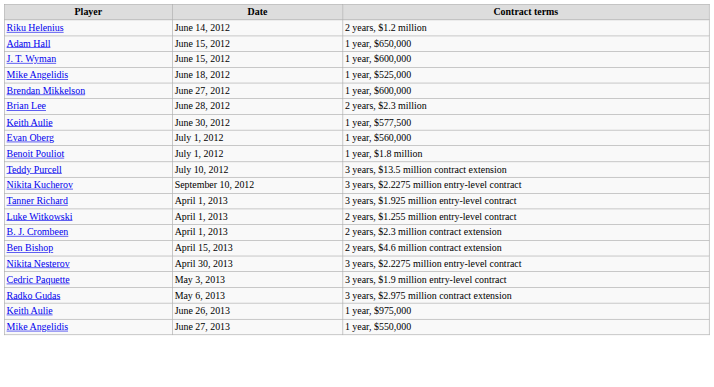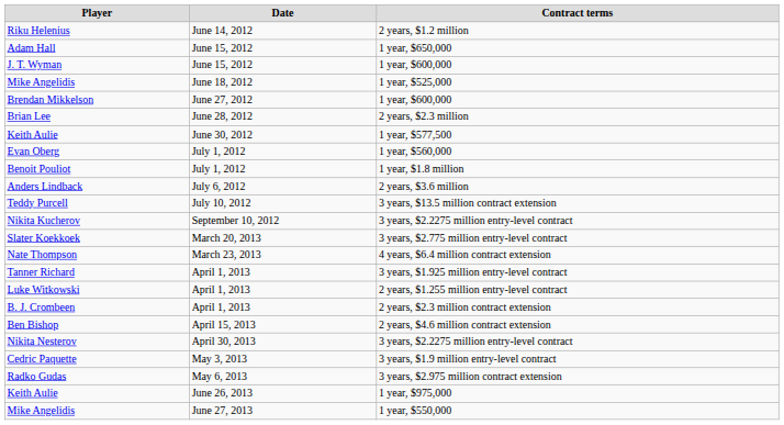 <table class="wikitable" style="width:90%;">
 <tr style="text-align:center; background:#ddd;">
 <td><strong>Player</strong></td>
 <td><strong>Date</strong></td>
 <td><strong>Contract terms</strong></td>
 </tr>
 <tr>
 <td><a href='#'>Riku Helenius</a></td>
 <td>June 14, 2012</td>
 <td>2 years, $1.2 million</td>
 </tr>
 <tr>
 <td><a href='#'>Adam Hall</a></td>
 <td>June 15, 2012</td>
 <td>1 year, $650,000</td>
 </tr>
 <tr>
 <td><a href='#'>J. T. Wyman</a></td>
 <td>June 15, 2012</td>
 <td>1 year, $600,000</td>
 </tr>
 <tr>
 <td><a href='#'>Mike Angelidis</a></td>
 <td>June 18, 2012</td>
 <td>1 year, $525,000</td>
 </tr>
 <tr>
 <td><a href='#'>Brendan Mikkelson</a></td>
 <td>June 27, 2012</td>
 <td>1 year, $600,000</td>
 </tr>
 <tr>
 <td><a href='#'>Brian Lee</a></td>
 <td>June 28, 2012</td>
 <td>2 years, $2.3 million</td>
 </tr>
 <tr>
 <td><a href='#'>Keith Aulie</a></td>
 <td>June 30, 2012</td>
 <td>1 year, $577,500</td>
 </tr>
 <tr>
 <td><a href='#'>Evan Oberg</a></td>
 <td>July 1, 2012</td>
 <td>1 year, $560,000</td>
 </tr>
 <tr>
 <td><a href='#'>Benoit Pouliot</a></td>
 <td>July 1, 2012</td>
 <td>1 year, $1.8 million</td>
 </tr>
 <tr>
+<td><a href='#'>Anders Lindback</a></td>
+<td>July 6, 2012</td>
+<td>2 years, $3.6 million</td>
+</tr>
+<tr>
 <td><a href='#'>Teddy Purcell</a></td>
 <td>July 10, 2012</td>
 <td>3 years, $13.5 million contract extension</td>
 </tr>
 <tr>
 <td><a href='#'>Nikita Kucherov</a></td>
 <td>September 10, 2012</td>
 <td>3 years, $2.2275 million entry-level contract</td>
+</tr>
+<tr>
+<td><a href='#'>Slater Koekkoek</a></td>
+<td>March 20, 2013</td>
+<td>3 years, $2.775 million entry-level contract</td>
+</tr>
+<tr>
+<td><a href='#'>Nate Thompson</a></td>
+<td>March 23, 2013</td>
+<td>4 years, $6.4 million contract extension</td>
 </tr>
 <tr>
 <td><a href='#'>Tanner Richard</a></td>
 <td>April 1, 2013</td>
 <td>3 years, $1.925 million entry-level contract</td>
 </tr>
 <tr>
 <td><a href='#'>Luke Witkowski</a></td>
 <td>April 1, 2013</td>
 <td>2 years, $1.255 million entry-level contract</td>
 </tr>
 <tr>
 <td><a href='#'>B. J. Crombeen</a></td>
 <td>April 1, 2013</td>
 <td>2 years, $2.3 million contract extension</td>
 </tr>
 <tr>
 <td><a href='#'>Ben Bishop</a></td>
 <td>April 15, 2013</td>
 <td>2 years, $4.6 million contract extension</td>
 </tr>
 <tr>
 <td><a href='#'>Nikita Nesterov</a></td>
 <td>April 30, 2013</td>
 <td>3 years, $2.2275 million entry-level contract</td>
 </tr>
 <tr>
 <td><a href='#'>Cedric Paquette</a></td>
 <td>May 3, 2013</td>
 <td>3 years, $1.9 million entry-level contract</td>
 </tr>
 <tr>
 <td><a href='#'>Radko Gudas</a></td>
 <td>May 6, 2013</td>
 <td>3 years, $2.975 million contract extension</td>
 </tr>
 <tr>
 <td><a href='#'>Keith Aulie</a></td>
 <td>June 26, 2013</td>
 <td>1 year, $975,000</td>
 </tr>
 <tr>
 <td><a href='#'>Mike Angelidis</a></td>
 <td>June 27, 2013</td>
 <td>1 year, $550,000</td>
 </tr>
 </table>
